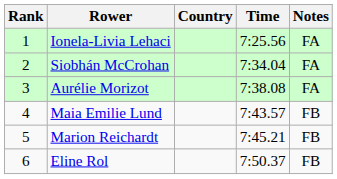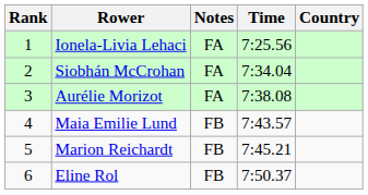 <table class="wikitable" style="text-align:center">
 <tr>
 <th>Rank</th>
 <th>Rower</th>
+<th>Notes</th>
+<th>Time</th>
 <th>Country</th>
-<th>Time</th>
-<th>Notes</th>
 </tr>
 <tr bgcolor=ccffcc>
 <td>1</td>
 <td align="left"><a href='#'>Ionela-Livia Lehaci</a></td>
+<td>FA</td>
+<td>7:25.56</td>
 <td align="left"></td>
-<td>7:25.56</td>
-<td>FA</td>
 </tr>
 <tr bgcolor=ccffcc>
 <td>2</td>
 <td align="left"><a href='#'>Siobhán McCrohan</a></td>
+<td>FA</td>
+<td>7:34.04</td>
 <td align="left"></td>
-<td>7:34.04</td>
-<td>FA</td>
 </tr>
 <tr bgcolor=ccffcc>
 <td>3</td>
 <td align="left"><a href='#'>Aurélie Morizot</a></td>
+<td>FA</td>
+<td>7:38.08</td>
 <td align="left"></td>
-<td>7:38.08</td>
-<td>FA</td>
 </tr>
 <tr>
 <td>4</td>
 <td align="left"><a href='#'>Maia Emilie Lund</a></td>
+<td>FB</td>
+<td>7:43.57</td>
 <td align="left"></td>
-<td>7:43.57</td>
-<td>FB</td>
 </tr>
 <tr>
 <td>5</td>
 <td align="left"><a href='#'>Marion Reichardt</a></td>
+<td>FB</td>
+<td>7:45.21</td>
 <td align="left"></td>
-<td>7:45.21</td>
-<td>FB</td>
 </tr>
 <tr>
 <td>6</td>
 <td align="left"><a href='#'>Eline Rol</a></td>
+<td>FB</td>
+<td>7:50.37</td>
 <td align="left"></td>
-<td>7:50.37</td>
-<td>FB</td>
 </tr>
 </table>
